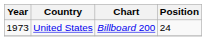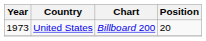 <table class="wikitable">
 <tr>
 <th align="left">Year</th>
 <th align="left">Country</th>
 <th align="left">Chart</th>
 <th align="left">Position</th>
 </tr>
 <tr>
 <td align="left">1973</td>
 <td align="left"><a href='#'>United States</a></td>
 <td align="left"><a href='#'><em>Billboard</em> 200</a></td>
-<td align="left">24</td>
+<td align="left">20</td>
 </tr>
 <tr>
 </tr>
 </table>
